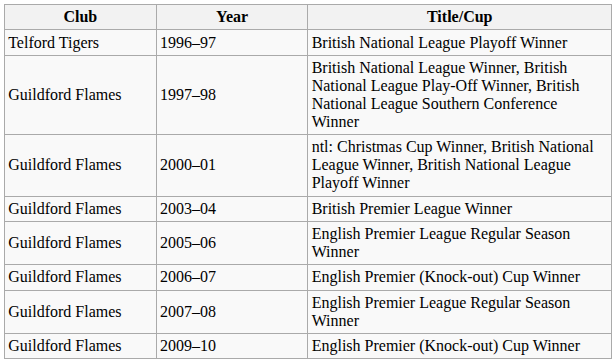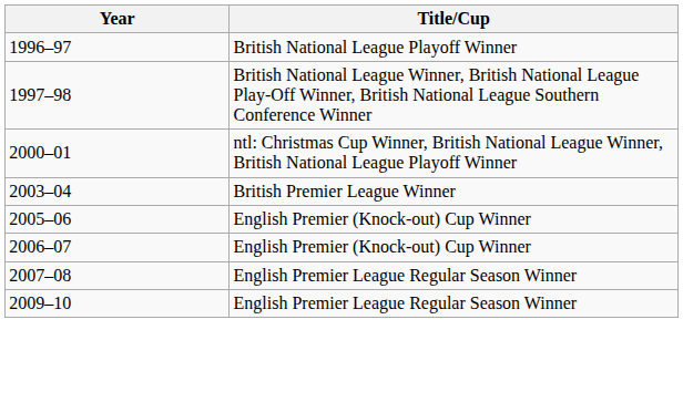 <table class="wikitable">
 <tr>
-<th bgcolor="#DDDDFF" width="20%">Club</th>
 <th bgcolor="#DDDDFF" width="20%">Year</th>
 <th bgcolor="#DDDDFF" width="40%">Title/Cup</th>
 </tr>
 <tr>
-<td>Telford Tigers</td>
 <td>1996–97</td>
 <td>British National League Playoff Winner</td>
 </tr>
 <tr>
-<td>Guildford Flames</td>
 <td>1997–98</td>
 <td>British National League Winner, British National League Play-Off Winner, British National League Southern Conference Winner</td>
 </tr>
 <tr>
-<td>Guildford Flames</td>
 <td>2000–01</td>
 <td>ntl: Christmas Cup Winner, British National League Winner, British National League Playoff Winner</td>
 </tr>
 <tr>
-<td>Guildford Flames</td>
 <td>2003–04</td>
 <td>British Premier League Winner</td>
 </tr>
 <tr>
-<td>Guildford Flames</td>
 <td>2005–06</td>
-<td>English Premier League Regular Season Winner</td>
+<td>English Premier (Knock-out) Cup Winner</td>
 </tr>
 <tr>
-<td>Guildford Flames</td>
 <td>2006–07</td>
 <td>English Premier (Knock-out) Cup Winner</td>
 </tr>
 <tr>
-<td>Guildford Flames</td>
 <td>2007–08</td>
 <td>English Premier League Regular Season Winner</td>
 </tr>
 <tr>
-<td>Guildford Flames</td>
 <td>2009–10</td>
-<td>English Premier (Knock-out) Cup Winner</td>
+<td>English Premier League Regular Season Winner</td>
 </tr>
 </table>
